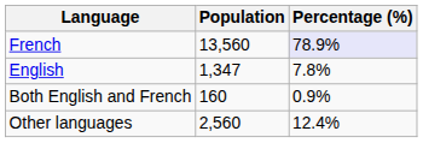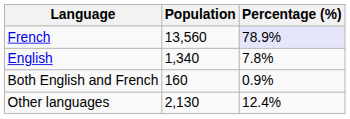 <table class="wikitable">
 <tr>
 <th>Language</th>
 <th>Population</th>
 <th>Percentage (%)</th>
 </tr>
 <tr>
 <td><a href='#'>French</a></td>
 <td>13,560</td>
 <td style="background: lavender;">78.9%</td>
 </tr>
 <tr>
 <td><a href='#'>English</a></td>
-<td>1,347</td>
+<td>1,340</td>
 <td>7.8%</td>
 </tr>
 <tr>
 <td>Both English and French</td>
 <td>160</td>
 <td>0.9%</td>
 </tr>
 <tr>
 <td>Other languages</td>
-<td>2,560</td>
+<td>2,130</td>
 <td>12.4%</td>
 </tr>
 </table>
